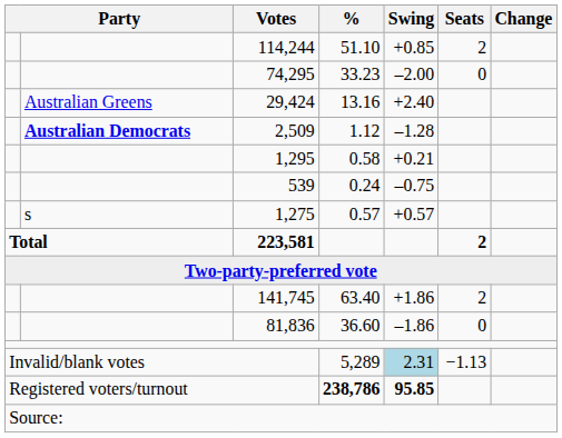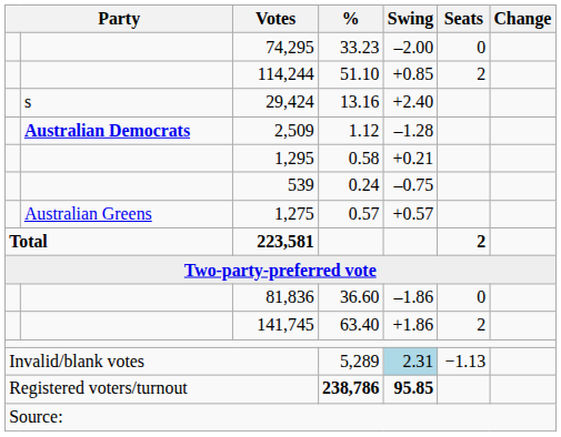 <table class="wikitable">
 <tr>
 <th style="width:200px" colspan=2><strong>Party</strong></th>
 <th style="width:70px; text-align:center;"><strong>Votes</strong></th>
 <th style="width:40px; text-align:center;"><strong>%</strong></th>
 <th style="width:40px; text-align:center;"><strong>Swing</strong></th>
 <th style="width:40px; text-align:center;"><strong>Seats</strong></th>
 <th style="width:40px; text-align:center;"><strong>Change</strong></th>
 </tr>
 <tr>
 <td> </td>
 <td></td>
+<td align=right>74,295</td>
+<td align=right>33.23</td>
+<td align=right>–2.00</td>
+<td align=right>0</td>
+<td align=right></td>
+</tr>
+<tr>
+<td> </td>
+<td></td>
 <td align=right>114,244</td>
 <td align=right>51.10</td>
 <td align=right>+0.85</td>
 <td align=right>2</td>
 <td align=right></td>
 </tr>
 <tr>
 <td> </td>
-<td></td>
-<td align=right>74,295</td>
-<td align=right>33.23</td>
-<td align=right>–2.00</td>
-<td align=right>0</td>
-<td align=right></td>
-</tr>
-<tr>
-<td> </td>
-<td><a href='#'>Australian Greens</a></td>
+<td>s</td>
 <td align=right>29,424</td>
 <td align=right>13.16</td>
 <td align=right>+2.40</td>
 <td align=right></td>
 <td align=right></td>
 </tr>
 <tr>
 <td> </td>
 <td><strong><a href='#'>Australian Democrats</a></strong></td>
 <td align=right>2,509</td>
 <td align=right>1.12</td>
 <td align=right>–1.28</td>
 <td align=right></td>
 <td align=right></td>
 </tr>
 <tr>
 <td> </td>
 <td></td>
 <td align=right>1,295</td>
 <td align=right>0.58</td>
 <td align=right>+0.21</td>
 <td align=right></td>
 <td align=right></td>
 </tr>
 <tr>
 <td> </td>
 <td></td>
 <td align=right>539</td>
 <td align=right>0.24</td>
 <td align=right>–0.75</td>
 <td align=right></td>
 <td align=right></td>
 </tr>
 <tr>
 <td> </td>
-<td>s</td>
+<td><a href='#'>Australian Greens</a></td>
 <td align=right>1,275</td>
 <td align=right>0.57</td>
 <td align=right>+0.57</td>
 <td align=right></td>
 <td align=right></td>
 </tr>
 <tr>
 <td colspan="2"><strong>Total</strong></td>
 <td align="right"><strong>223,581</strong></td>
 <td align="right"></td>
 <td align="right"></td>
 <td align="right"><strong>2</strong></td>
 <td align=right></td>
 </tr>
 <tr>
 <td colspan=7 style="text-align:center; background:#eee;"><strong><a href='#'>Two-party-preferred vote</a></strong></td>
 </tr>
 <tr>
 <td> </td>
 <td></td>
-<td align=right>141,745</td>
-<td align=right>63.40</td>
-<td align=right>+1.86</td>
-<td align=right>2</td>
+<td align=right>81,836</td>
+<td align=right>36.60</td>
+<td align=right>–1.86</td>
+<td align=right>0</td>
 <td align=right></td>
 </tr>
 <tr>
 <td> </td>
 <td></td>
-<td align=right>81,836</td>
-<td align=right>36.60</td>
-<td align=right>–1.86</td>
-<td align=right>0</td>
+<td align=right>141,745</td>
+<td align=right>63.40</td>
+<td align=right>+1.86</td>
+<td align=right>2</td>
 <td align=right></td>
 </tr>
 <tr>
 <td colspan=7></td>
 </tr>
 <tr>
 <td colspan=3 align=left>Invalid/blank votes</td>
 <td align=right>5,289</td>
 <td align=right style="background: lightblue;">2.31</td>
 <td align=right>−1.13</td>
 <td></td>
 </tr>
 <tr>
 <td colspan=3 align=left>Registered voters/turnout</td>
 <td align=right><strong>238,786</strong></td>
 <td align=right><strong>95.85</strong></td>
 <td></td>
 <td></td>
 </tr>
 <tr>
 <td colspan=7 align=left>Source: </td>
 </tr>
 </table>
